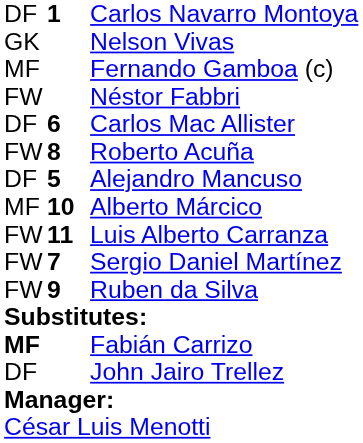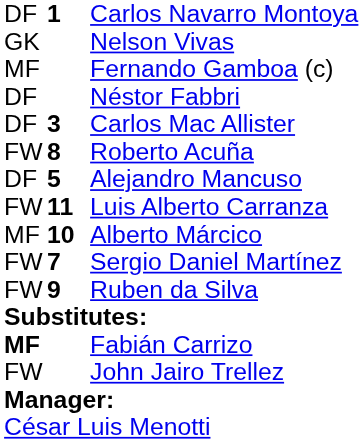 <table style="font-size:90%; margin:0.2em auto;" cellspacing="0" cellpadding="0">
 <tr>
 <th width="25"></th>
 <th width="25"></th>
 </tr>
 <tr>
 <td>DF</td>
 <td><strong>1</strong></td>
 <td> <a href='#'>Carlos Navarro Montoya</a></td>
 </tr>
 <tr>
 <td>GK</td>
 <td></td>
 <td> <a href='#'>Nelson Vivas</a></td>
 <td></td>
 <td></td>
 </tr>
 <tr>
 <td>MF</td>
 <td></td>
 <td> <a href='#'>Fernando Gamboa</a> (c)</td>
 </tr>
 <tr>
-<td>FW</td>
+<td>DF</td>
 <td></td>
 <td> <a href='#'>Néstor Fabbri</a></td>
 </tr>
 <tr>
 <td>DF</td>
-<td><strong>6</strong></td>
+<td><strong>3</strong></td>
 <td> <a href='#'>Carlos Mac Allister</a></td>
 <td></td>
 <td></td>
 </tr>
 <tr>
 <td>FW</td>
 <td><strong>8</strong></td>
 <td> <a href='#'>Roberto Acuña</a></td>
 </tr>
 <tr>
 <td>DF</td>
 <td><strong>5</strong></td>
 <td> <a href='#'>Alejandro Mancuso</a></td>
 <td></td>
 <td></td>
 </tr>
 <tr>
-<td>MF</td>
-<td><strong>10</strong></td>
-<td> <a href='#'>Alberto Márcico</a></td>
+<td>FW</td>
+<td><strong>11</strong></td>
+<td> <a href='#'>Luis Alberto Carranza</a></td>
 <td></td>
 <td></td>
 </tr>
 <tr>
-<td>FW</td>
-<td><strong>11</strong></td>
-<td> <a href='#'>Luis Alberto Carranza</a></td>
+<td>MF</td>
+<td><strong>10</strong></td>
+<td> <a href='#'>Alberto Márcico</a></td>
 <td></td>
 <td></td>
 </tr>
 <tr>
 <td>FW</td>
 <td><strong>7</strong></td>
 <td> <a href='#'>Sergio Daniel Martínez</a></td>
 <td></td>
 <td></td>
 </tr>
 <tr>
 <td>FW</td>
 <td><strong>9</strong></td>
 <td> <a href='#'>Ruben da Silva</a></td>
 <td></td>
 <td></td>
 </tr>
 <tr>
 <td colspan=3><strong>Substitutes:</strong></td>
 </tr>
 <tr>
 <td><strong>MF</strong></td>
 <td></td>
 <td> <a href='#'>Fabián Carrizo</a></td>
 <td></td>
 <td> </td>
 </tr>
 <tr>
-<td>DF</td>
+<td>FW</td>
 <td></td>
 <td> <a href='#'>John Jairo Trellez</a></td>
 <td></td>
 <td></td>
 </tr>
 <tr>
 <td colspan=3><strong>Manager:</strong></td>
 </tr>
 <tr>
 <td colspan=4> <a href='#'>César Luis Menotti</a></td>
 </tr>
 </table>
